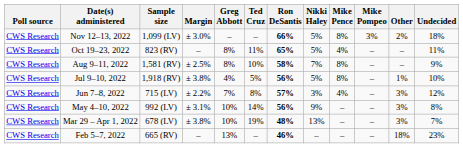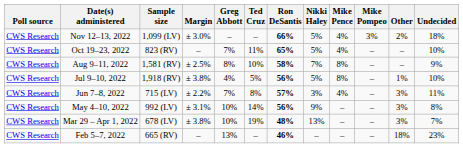 <table class="wikitable mw-datatable" style="font-size:90%;text-align:center;">
 <tr valign=bottom>
 <th>Poll source</th>
 <th>Date(s)<br>administered</th>
 <th>Sample<br>size</th>
 <th>Margin<br></th>
 <th>Greg<br>Abbott</th>
 <th>Ted<br>Cruz</th>
 <th>Ron<br>DeSantis</th>
 <th>Nikki<br>Haley</th>
 <th>Mike<br>Pence</th>
 <th>Mike<br>Pompeo</th>
 <th>Other</th>
 <th>Undecided</th>
 </tr>
 <tr>
 <td><a href='#'>CWS Research</a></td>
 <td>Nov 12–13, 2022</td>
 <td>1,099 (LV)</td>
 <td>± 3.0%</td>
 <td>–</td>
 <td>–</td>
 <td><strong>66%</strong></td>
 <td>5%</td>
-<td>8%</td>
+<td>4%</td>
 <td>3%</td>
 <td>2%</td>
 <td>18%</td>
 </tr>
 <tr>
 <td><a href='#'>CWS Research</a></td>
 <td>Oct 19–23, 2022</td>
 <td>823 (RV)</td>
 <td>–</td>
-<td>8%</td>
+<td>7%</td>
 <td>11%</td>
 <td><strong>65%</strong></td>
 <td>5%</td>
 <td>4%</td>
 <td>–</td>
 <td>–</td>
-<td>11%</td>
+<td>10%</td>
 </tr>
 <tr>
 <td><a href='#'>CWS Research</a></td>
 <td>Aug 9–11, 2022</td>
 <td>1,581 (RV)</td>
 <td>± 2.5%</td>
 <td>8%</td>
 <td>10%</td>
 <td><strong>58%</strong></td>
 <td>7%</td>
 <td>8%</td>
 <td>–</td>
 <td>–</td>
 <td>9%</td>
 </tr>
 <tr>
 <td><a href='#'>CWS Research</a></td>
 <td>Jul 9–10, 2022</td>
 <td>1,918 (RV)</td>
 <td>± 3.8%</td>
 <td>4%</td>
 <td>5%</td>
 <td><strong>56%</strong></td>
 <td>5%</td>
 <td>8%</td>
 <td>–</td>
 <td>1%</td>
 <td>10%</td>
 </tr>
 <tr>
 <td><a href='#'>CWS Research</a></td>
 <td>Jun 7–8, 2022</td>
 <td>715 (LV)</td>
 <td>± 2.2%</td>
 <td>7%</td>
 <td>8%</td>
 <td><strong>57%</strong></td>
 <td>3%</td>
 <td>4%</td>
 <td>–</td>
 <td>3%</td>
-<td>12%</td>
+<td>11%</td>
 </tr>
 <tr>
 <td><a href='#'>CWS Research</a></td>
 <td>May 4–10, 2022</td>
 <td>992 (LV)</td>
 <td>± 3.1%</td>
 <td>10%</td>
 <td>14%</td>
 <td><strong>56%</strong></td>
 <td>9%</td>
 <td>–</td>
 <td>–</td>
 <td>3%</td>
 <td>8%</td>
 </tr>
 <tr>
 <td><a href='#'>CWS Research</a></td>
 <td>Mar 29 – Apr 1, 2022</td>
 <td>678 (LV)</td>
 <td>± 3.8%</td>
 <td>10%</td>
 <td>19%</td>
 <td><strong>48%</strong></td>
 <td>13%</td>
 <td>–</td>
 <td>–</td>
 <td>3%</td>
 <td>7%</td>
 </tr>
 <tr>
 <td><a href='#'>CWS Research</a></td>
 <td>Feb 5–7, 2022</td>
 <td>665 (RV)</td>
 <td>–</td>
 <td>13%</td>
 <td>–</td>
 <td><strong>46%</strong></td>
 <td>–</td>
 <td>–</td>
 <td>–</td>
 <td>18%</td>
 <td>23%</td>
 </tr>
 </table>
